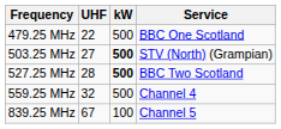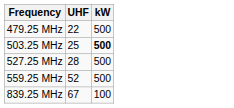 <table class="wikitable sortable">
 <tr>
 <th>Frequency</th>
 <th>UHF</th>
 <th>kW</th>
-<th>Service</th>
 </tr>
 <tr>
 <td>479.25 MHz</td>
 <td>22</td>
 <td>500</td>
-<td><a href='#'>BBC One Scotland</a></td>
 </tr>
 <tr>
 <td>503.25 MHz</td>
-<td>27</td>
+<td>25</td>
 <td><strong>500</strong></td>
-<td><a href='#'>STV (North)</a> (Grampian)</td>
 </tr>
 <tr>
 <td>527.25 MHz</td>
 <td>28</td>
-<td><strong>500</strong></td>
-<td><a href='#'>BBC Two Scotland</a></td>
+<td>500</td>
 </tr>
 <tr>
 <td>559.25 MHz</td>
-<td>32</td>
+<td>52</td>
 <td>500</td>
-<td><a href='#'>Channel 4</a></td>
 </tr>
 <tr>
 <td>839.25 MHz</td>
 <td>67</td>
 <td>100</td>
-<td><a href='#'>Channel 5</a></td>
 </tr>
 </table>
